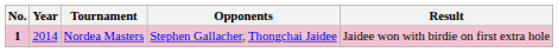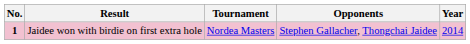 <table class="wikitable" style="font-size:95%;">
 <tr>
 <th>No.</th>
-<th>Year</th>
+<th>Result</th>
 <th>Tournament</th>
 <th>Opponents</th>
-<th>Result</th>
+<th>Year</th>
 </tr>
 <tr style="background:#F2C1D1;">
 <td align=center><strong>1</strong></td>
-<td><a href='#'>2014</a></td>
+<td>Jaidee won with birdie on first extra hole</td>
 <td><a href='#'>Nordea Masters</a></td>
 <td> <a href='#'>Stephen Gallacher</a>,  <a href='#'>Thongchai Jaidee</a></td>
-<td>Jaidee won with birdie on first extra hole</td>
+<td><a href='#'>2014</a></td>
 </tr>
 </table>
